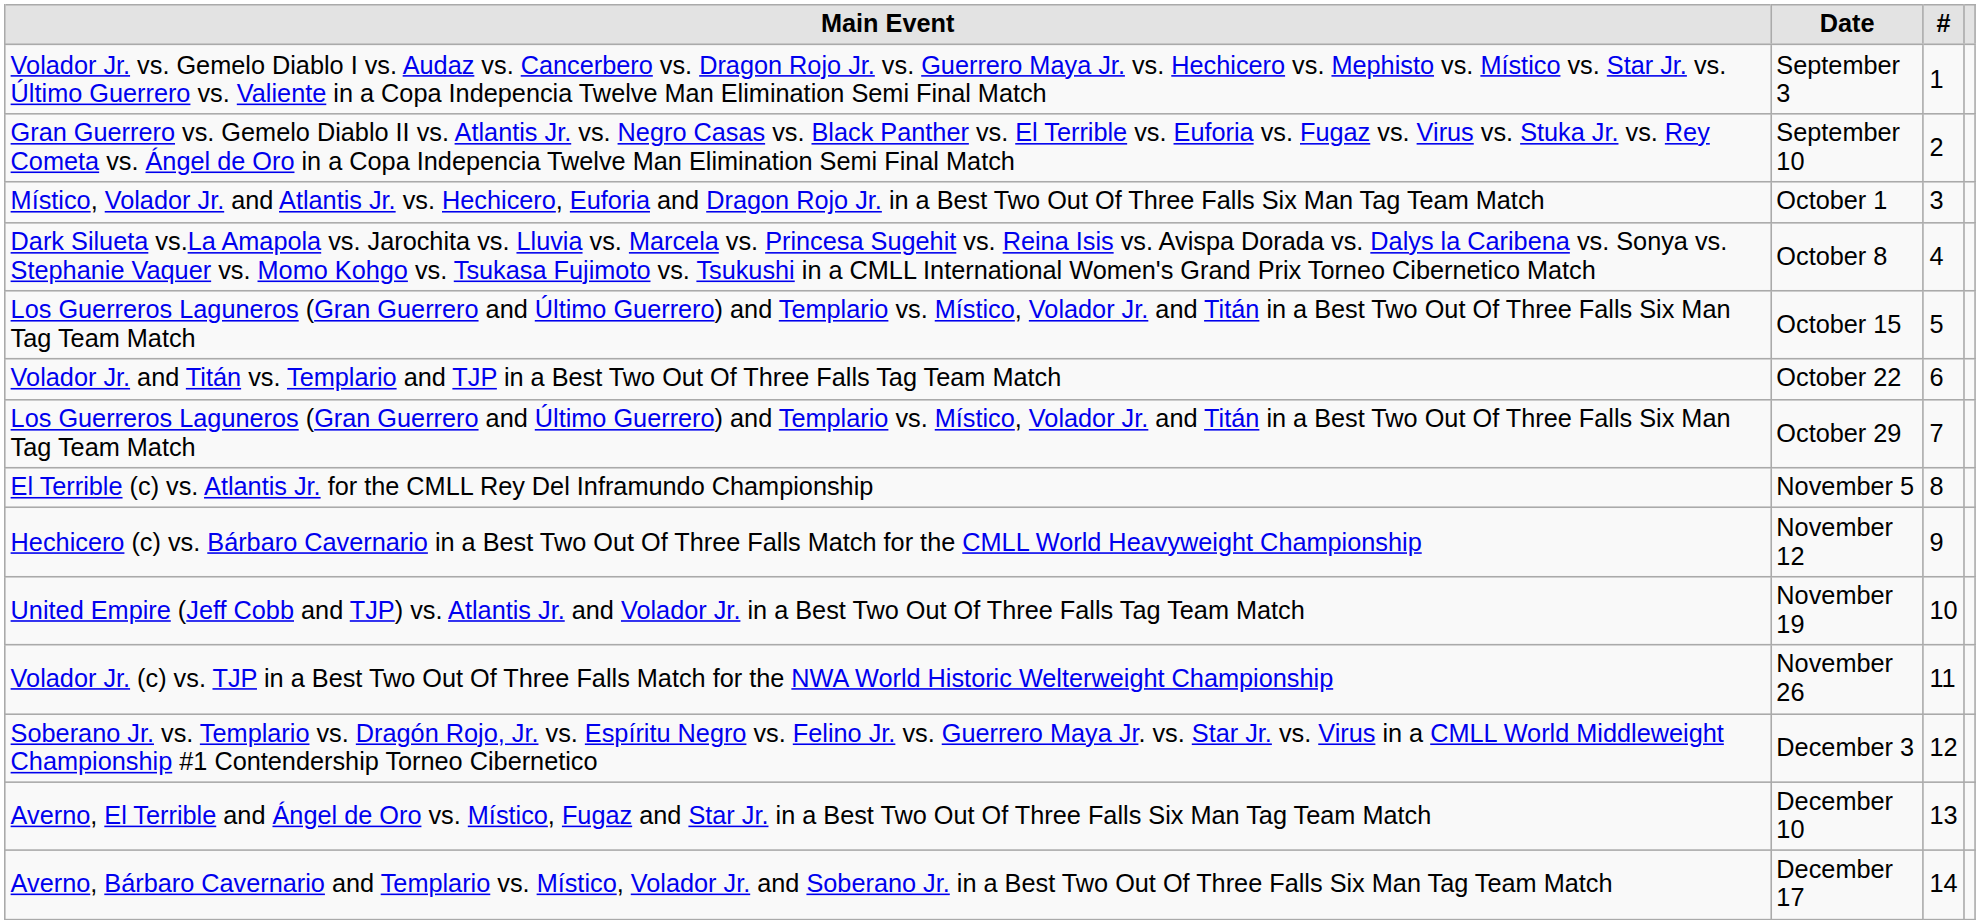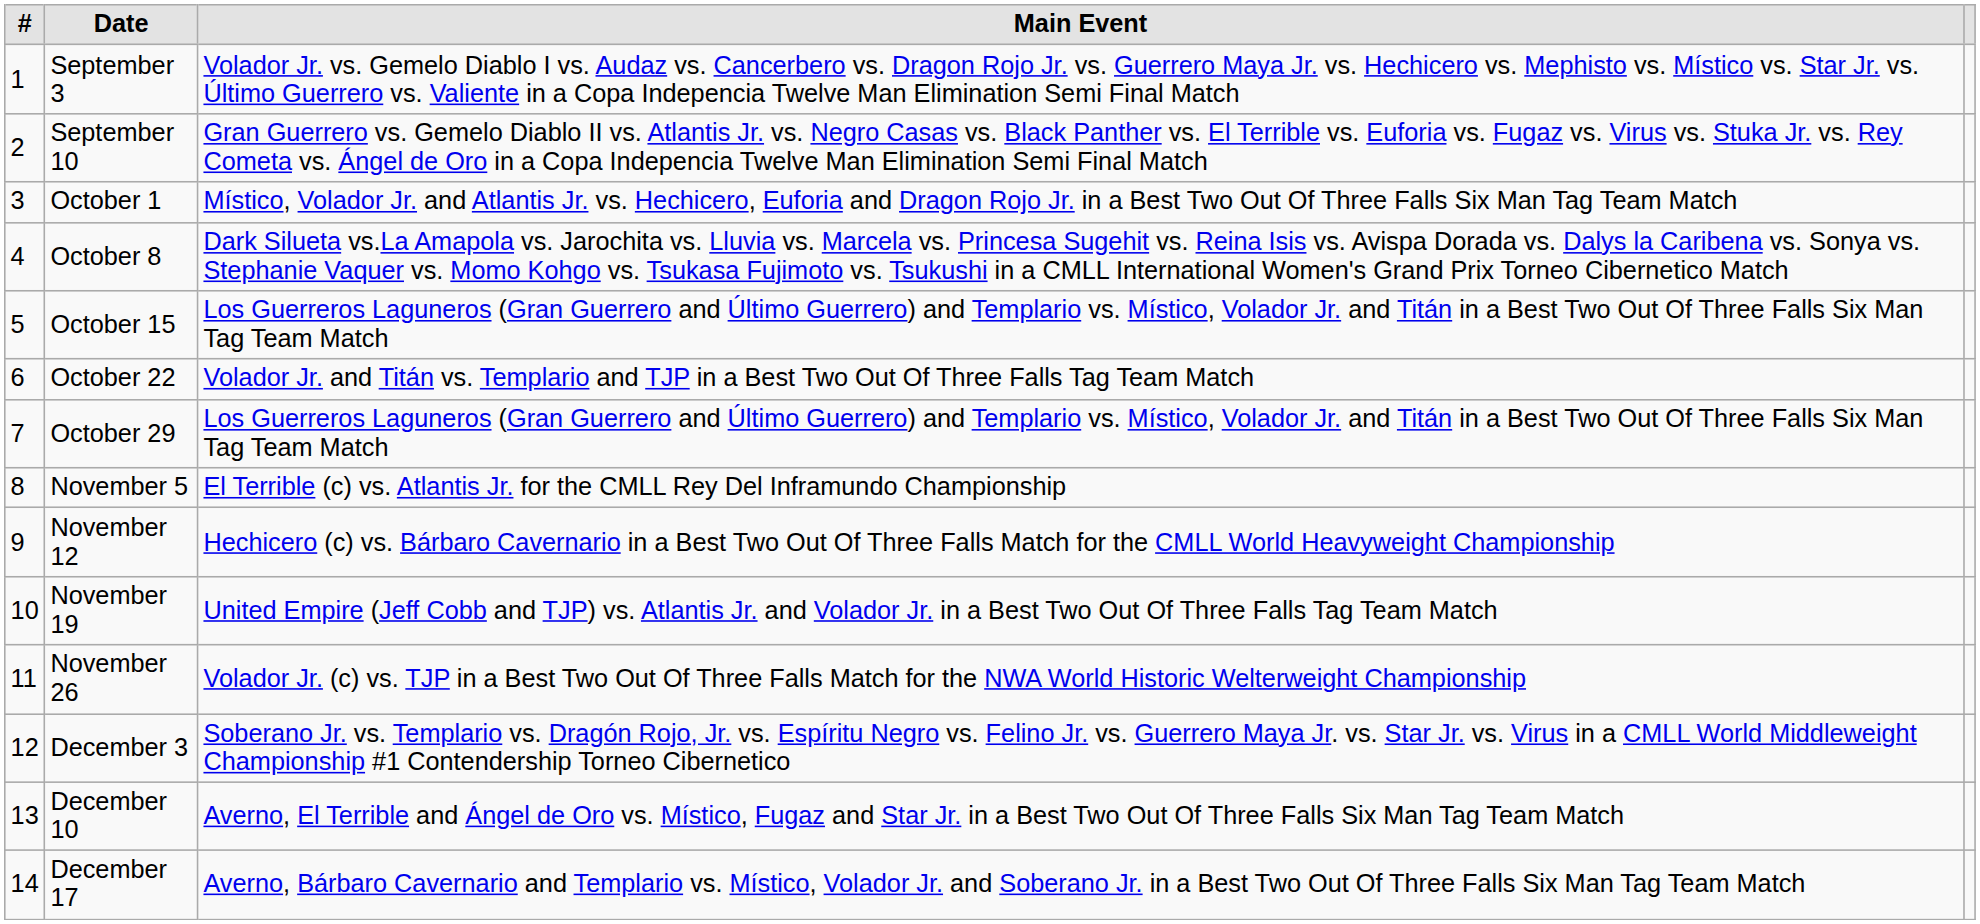 <table text-align: left;" class="wikitable sortable">
 <tr>
+<th data-sort-type="number" style="border-style: none none solid solid; background: #e3e3e3"><strong>#</strong></th>
+<th style="border-style: none none solid solid; background: #e3e3e3"><strong>Date</strong></th>
 <th style="border-style: none none solid solid; background: #e3e3e3"><strong>Main Event</strong></th>
-<th style="border-style: none none solid solid; background: #e3e3e3"><strong>Date</strong></th>
-<th data-sort-type="number" style="border-style: none none solid solid; background: #e3e3e3"><strong>#</strong></th>
 <th class="unsortable" style="border-style: none none solid solid; background: #e3e3e3"><strong></strong></th>
 </tr>
 <tr>
+<td>1</td>
+<td>September 3</td>
 <td><a href='#'>Volador Jr.</a> vs. Gemelo Diablo I vs. <a href='#'>Audaz</a> vs. <a href='#'>Cancerbero</a> vs. <a href='#'>Dragon Rojo Jr.</a> vs. <a href='#'>Guerrero Maya Jr.</a> vs. <a href='#'>Hechicero</a> vs. <a href='#'>Mephisto</a> vs. <a href='#'>Místico</a> vs. <a href='#'>Star Jr.</a> vs. <a href='#'>Último Guerrero</a> vs. <a href='#'>Valiente</a> in a Copa Indepencia Twelve Man Elimination Semi Final Match</td>
-<td>September 3</td>
-<td>1</td>
 <td></td>
 </tr>
 <tr>
+<td>2</td>
+<td>September 10</td>
 <td><a href='#'>Gran Guerrero</a> vs. Gemelo Diablo II vs. <a href='#'>Atlantis Jr.</a> vs. <a href='#'>Negro Casas</a> vs. <a href='#'>Black Panther</a> vs. <a href='#'>El Terrible</a> vs. <a href='#'>Euforia</a> vs. <a href='#'>Fugaz</a> vs. <a href='#'>Virus</a> vs. <a href='#'>Stuka Jr.</a> vs. <a href='#'>Rey Cometa</a> vs. <a href='#'>Ángel de Oro</a> in a Copa Indepencia Twelve Man Elimination Semi Final Match</td>
-<td>September 10</td>
-<td>2</td>
 <td></td>
 </tr>
 <tr>
+<td>3</td>
+<td>October 1</td>
 <td><a href='#'>Místico</a>, <a href='#'>Volador Jr.</a> and <a href='#'>Atlantis Jr.</a> vs. <a href='#'>Hechicero</a>, <a href='#'>Euforia</a> and <a href='#'>Dragon Rojo Jr.</a> in a Best Two Out Of Three Falls Six Man Tag Team Match</td>
-<td>October 1</td>
-<td>3</td>
 <td></td>
 </tr>
 <tr>
+<td>4</td>
+<td>October 8</td>
 <td><a href='#'>Dark Silueta</a> vs.<a href='#'>La Amapola</a> vs. Jarochita vs. <a href='#'>Lluvia</a> vs. <a href='#'>Marcela</a> vs. <a href='#'>Princesa Sugehit</a> vs. <a href='#'>Reina Isis</a> vs. Avispa Dorada vs. <a href='#'>Dalys la Caribena</a> vs. Sonya vs. <a href='#'>Stephanie Vaquer</a> vs. <a href='#'>Momo Kohgo</a> vs. <a href='#'>Tsukasa Fujimoto</a> vs. <a href='#'>Tsukushi</a> in a CMLL International Women's Grand Prix Torneo Cibernetico Match</td>
-<td>October 8</td>
-<td>4</td>
 <td></td>
 </tr>
 <tr>
+<td>5</td>
+<td>October 15</td>
 <td><a href='#'>Los Guerreros Laguneros</a> (<a href='#'>Gran Guerrero</a> and <a href='#'>Último Guerrero</a>) and <a href='#'>Templario</a> vs. <a href='#'>Místico</a>, <a href='#'>Volador Jr.</a> and <a href='#'>Titán</a> in a Best Two Out Of Three Falls Six Man Tag Team Match</td>
-<td>October 15</td>
-<td>5</td>
 <td></td>
 </tr>
 <tr>
+<td>6</td>
+<td>October 22</td>
 <td><a href='#'>Volador Jr.</a> and <a href='#'>Titán</a> vs. <a href='#'>Templario</a> and <a href='#'>TJP</a> in a Best Two Out Of Three Falls Tag Team Match</td>
-<td>October 22</td>
-<td>6</td>
 <td></td>
 </tr>
 <tr>
+<td>7</td>
+<td>October 29</td>
 <td><a href='#'>Los Guerreros Laguneros</a> (<a href='#'>Gran Guerrero</a> and <a href='#'>Último Guerrero</a>) and <a href='#'>Templario</a> vs. <a href='#'>Místico</a>, <a href='#'>Volador Jr.</a> and <a href='#'>Titán</a> in a Best Two Out Of Three Falls Six Man Tag Team Match</td>
-<td>October 29</td>
-<td>7</td>
 <td></td>
 </tr>
 <tr>
+<td>8</td>
+<td>November 5</td>
 <td><a href='#'>El Terrible</a> (c) vs. <a href='#'>Atlantis Jr.</a> for the CMLL Rey Del Inframundo Championship</td>
-<td>November 5</td>
-<td>8</td>
 <td></td>
 </tr>
 <tr>
+<td>9</td>
+<td>November 12</td>
 <td><a href='#'>Hechicero</a> (c) vs. <a href='#'>Bárbaro Cavernario</a> in a Best Two Out Of Three Falls Match for the <a href='#'>CMLL World Heavyweight Championship</a></td>
-<td>November 12</td>
-<td>9</td>
 <td></td>
 </tr>
 <tr>
+<td>10</td>
+<td>November 19</td>
 <td><a href='#'>United Empire</a> (<a href='#'>Jeff Cobb</a> and <a href='#'>TJP</a>) vs. <a href='#'>Atlantis Jr.</a> and <a href='#'>Volador Jr.</a> in a Best Two Out Of Three Falls Tag Team Match</td>
-<td>November 19</td>
-<td>10</td>
 <td></td>
 </tr>
 <tr>
+<td>11</td>
+<td>November 26</td>
 <td><a href='#'>Volador Jr.</a> (c) vs. <a href='#'>TJP</a> in a Best Two Out Of Three Falls Match for the <a href='#'>NWA World Historic Welterweight Championship</a></td>
-<td>November 26</td>
-<td>11</td>
 <td></td>
 </tr>
 <tr>
+<td>12</td>
+<td>December 3</td>
 <td><a href='#'>Soberano Jr.</a> vs. <a href='#'>Templario</a> vs. <a href='#'>Dragón Rojo, Jr.</a> vs. <a href='#'>Espíritu Negro</a> vs. <a href='#'>Felino Jr.</a> vs. <a href='#'>Guerrero Maya Jr</a>. vs. <a href='#'>Star Jr.</a> vs. <a href='#'>Virus</a> in a <a href='#'>CMLL World Middleweight Championship</a> #1 Contendership Torneo Cibernetico</td>
-<td>December 3</td>
-<td>12</td>
 <td></td>
 </tr>
 <tr>
+<td>13</td>
+<td>December 10</td>
 <td><a href='#'>Averno</a>, <a href='#'>El Terrible</a> and <a href='#'>Ángel de Oro</a> vs. <a href='#'>Místico</a>, <a href='#'>Fugaz</a> and <a href='#'>Star Jr.</a> in a Best Two Out Of Three Falls Six Man Tag Team Match</td>
-<td>December 10</td>
-<td>13</td>
 <td></td>
 </tr>
 <tr>
+<td>14</td>
+<td>December 17</td>
 <td><a href='#'>Averno</a>, <a href='#'>Bárbaro Cavernario</a> and <a href='#'>Templario</a> vs. <a href='#'>Místico</a>, <a href='#'>Volador Jr.</a> and <a href='#'>Soberano Jr.</a> in a Best Two Out Of Three Falls Six Man Tag Team Match</td>
-<td>December 17</td>
-<td>14</td>
 <td></td>
 </tr>
 </table>
